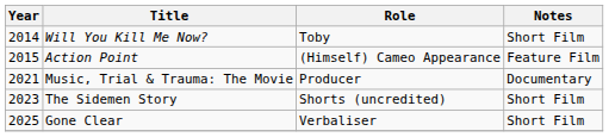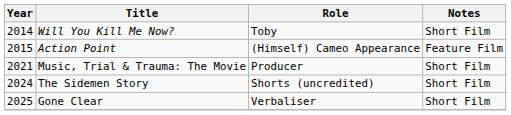 <table class="wikitable sortable">
 <tr>
 <th>Year</th>
 <th>Title</th>
 <th>Role</th>
 <th class="unsortable">Notes</th>
 </tr>
 <tr>
 <td>2014</td>
 <td><em>Will You Kill Me Now?</em></td>
 <td>Toby</td>
 <td>Short Film</td>
 </tr>
 <tr>
 <td>2015</td>
 <td><em>Action Point</em></td>
 <td>(Himself) Cameo Appearance</td>
 <td>Feature Film</td>
 </tr>
 <tr>
 <td>2021</td>
 <td>Music, Trial & Trauma: The Movie</td>
 <td>Producer</td>
-<td>Documentary</td>
+<td>Short Film</td>
 </tr>
 <tr>
-<td>2023</td>
+<td>2024</td>
 <td>The Sidemen Story</td>
 <td>Shorts (uncredited)</td>
 <td>Short Film</td>
 </tr>
 <tr>
 <td>2025</td>
 <td>Gone Clear</td>
 <td>Verbaliser</td>
 <td>Short Film</td>
 </tr>
 <tr>
 </tr>
 </table>
